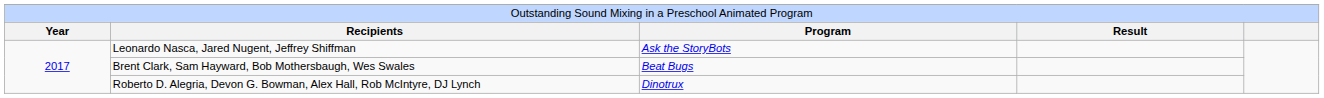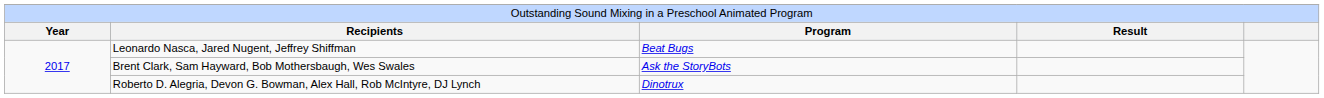 <table class="wikitable plainrowheaders" style="font-size: 90%" width=85%>
 <tr>
 </tr>
 <tr ---- bgcolor="#bfd7ff">
 <td colspan=6 align=center>Outstanding Sound Mixing in a Preschool Animated Program</td>
 </tr>
 <tr ---- bgcolor="#ebf5ff">
 <th scope="col" style="width:7%;">Year</th>
 <th scope="col" style="width:35%;">Recipients</th>
 <th scope="col" style="width:25%;">Program</th>
 <th scope="col" style="width:15%;">Result</th>
 <th scope="col" class="unsortable" style="width:5%;"></th>
 </tr>
 <tr>
 <td rowspan="3" style="text-align:center;"><a href='#'>2017</a></td>
 <td>Leonardo Nasca, Jared Nugent, Jeffrey Shiffman</td>
-<td><em><a href='#'>Ask the StoryBots</a></em></td>
+<td><em><a href='#'>Beat Bugs</a></em></td>
 <td></td>
 <td rowspan="3" style="text-align:center;"></td>
 </tr>
 <tr>
 <td>Brent Clark, Sam Hayward, Bob Mothersbaugh, Wes Swales</td>
-<td><em><a href='#'>Beat Bugs</a></em></td>
+<td><em><a href='#'>Ask the StoryBots</a></em></td>
 <td></td>
 </tr>
 <tr>
 <td>Roberto D. Alegria, Devon G. Bowman, Alex Hall, Rob McIntyre, DJ Lynch</td>
 <td><em><a href='#'>Dinotrux</a></em></td>
 <td></td>
 </tr>
 </table>
